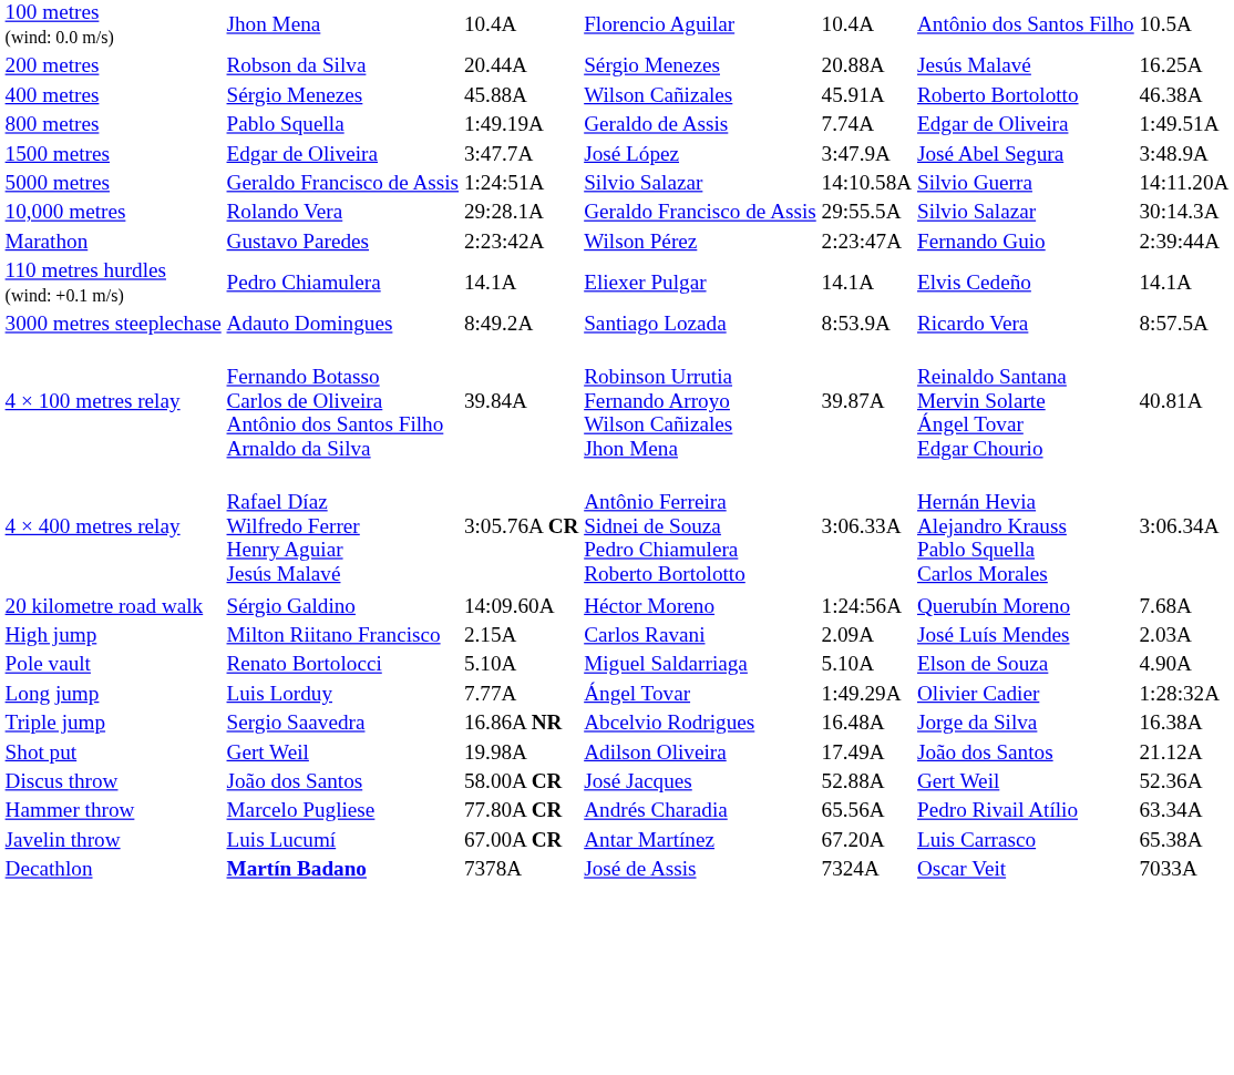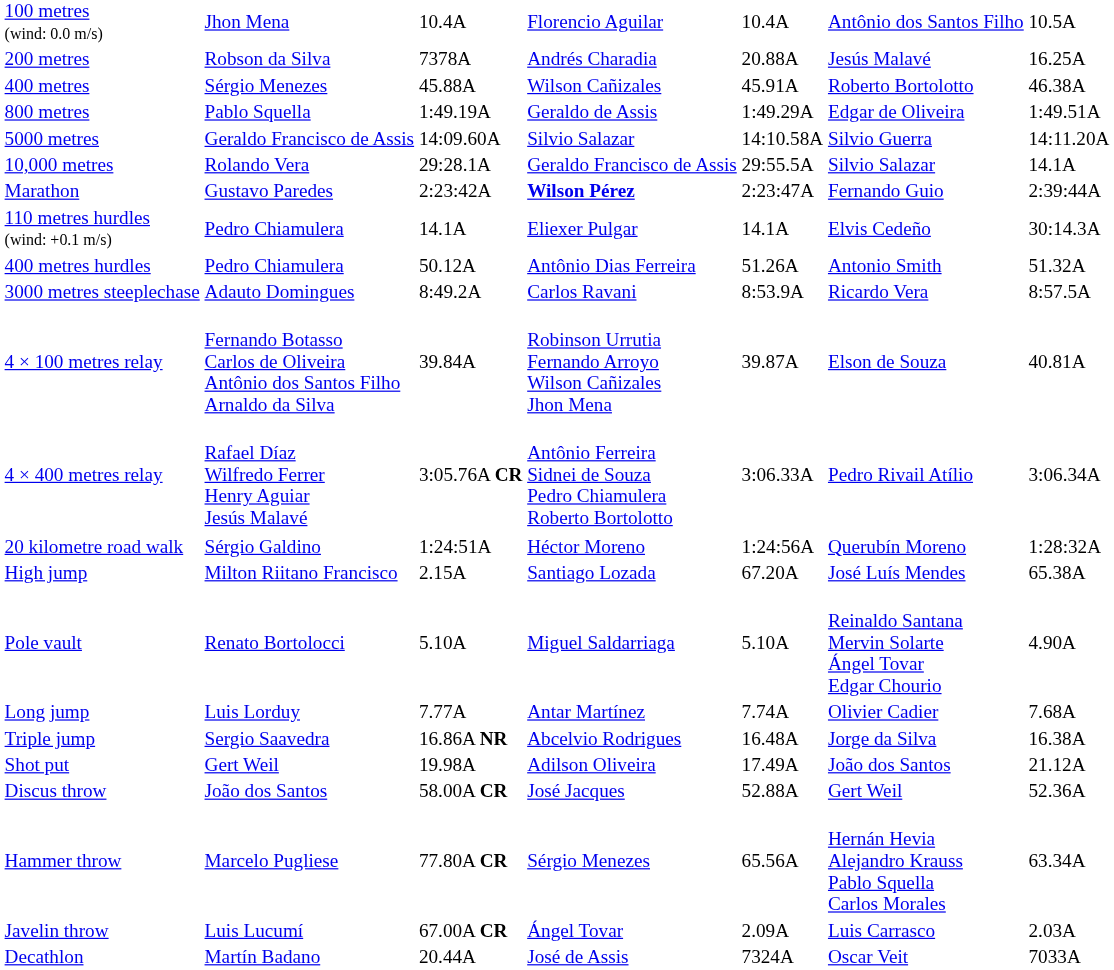 <table>
 <tr>
 <td><a href='#'>100 metres</a><br><small>(wind: 0.0 m/s)</small></td>
 <td><a href='#'>Jhon Mena</a><br> </td>
 <td>10.4A</td>
 <td><a href='#'>Florencio Aguilar</a><br> </td>
 <td>10.4A</td>
 <td><a href='#'>Antônio dos Santos Filho</a><br> </td>
 <td>10.5A</td>
 </tr>
 <tr>
 <td><a href='#'>200 metres</a></td>
 <td><a href='#'>Robson da Silva</a><br> </td>
-<td>20.44A</td>
-<td><a href='#'>Sérgio Menezes</a><br> </td>
+<td>7378A</td>
+<td><a href='#'>Andrés Charadia</a><br> </td>
 <td>20.88A</td>
 <td><a href='#'>Jesús Malavé</a><br> </td>
 <td>16.25A</td>
 </tr>
 <tr>
 <td><a href='#'>400 metres</a></td>
 <td><a href='#'>Sérgio Menezes</a><br> </td>
 <td>45.88A</td>
 <td><a href='#'>Wilson Cañizales</a><br> </td>
 <td>45.91A</td>
 <td><a href='#'>Roberto Bortolotto</a><br> </td>
 <td>46.38A</td>
 </tr>
 <tr>
 <td><a href='#'>800 metres</a></td>
 <td><a href='#'>Pablo Squella</a><br> </td>
 <td>1:49.19A</td>
 <td><a href='#'>Geraldo de Assis</a><br> </td>
-<td>7.74A</td>
+<td>1:49.29A</td>
 <td><a href='#'>Edgar de Oliveira</a><br> </td>
 <td>1:49.51A</td>
 </tr>
 <tr>
-<td><a href='#'>1500 metres</a></td>
-<td><a href='#'>Edgar de Oliveira</a><br> </td>
-<td>3:47.7A</td>
-<td><a href='#'>José López</a><br> </td>
-<td>3:47.9A</td>
-<td><a href='#'>José Abel Segura</a><br> </td>
-<td>3:48.9A</td>
-</tr>
-<tr>
 <td><a href='#'>5000 metres</a></td>
 <td><a href='#'>Geraldo Francisco de Assis</a><br> </td>
-<td>1:24:51A</td>
+<td>14:09.60A</td>
 <td><a href='#'>Silvio Salazar</a><br> </td>
 <td>14:10.58A</td>
 <td><a href='#'>Silvio Guerra</a><br> </td>
 <td>14:11.20A</td>
 </tr>
 <tr>
 <td><a href='#'>10,000 metres</a></td>
 <td><a href='#'>Rolando Vera</a><br> </td>
 <td>29:28.1A</td>
 <td><a href='#'>Geraldo Francisco de Assis</a><br> </td>
 <td>29:55.5A</td>
 <td><a href='#'>Silvio Salazar</a><br> </td>
-<td>30:14.3A</td>
+<td>14.1A</td>
 </tr>
 <tr>
 <td><a href='#'>Marathon</a></td>
 <td><a href='#'>Gustavo Paredes</a><br> </td>
 <td>2:23:42A</td>
-<td><a href='#'>Wilson Pérez</a><br> </td>
+<td><strong><a href='#'>Wilson Pérez</a><br> </strong></td>
 <td>2:23:47A</td>
 <td><a href='#'>Fernando Guio</a><br> </td>
 <td>2:39:44A</td>
 </tr>
 <tr>
 <td><a href='#'>110 metres hurdles</a><br><small>(wind: +0.1 m/s)</small></td>
 <td><a href='#'>Pedro Chiamulera</a><br> </td>
 <td>14.1A</td>
 <td><a href='#'>Eliexer Pulgar</a><br> </td>
 <td>14.1A</td>
 <td><a href='#'>Elvis Cedeño</a><br> </td>
-<td>14.1A</td>
+<td>30:14.3A</td>
+</tr>
+<tr>
+<td><a href='#'>400 metres hurdles</a></td>
+<td><a href='#'>Pedro Chiamulera</a><br> </td>
+<td>50.12A</td>
+<td><a href='#'>Antônio Dias Ferreira</a><br> </td>
+<td>51.26A</td>
+<td><a href='#'>Antonio Smith</a><br> </td>
+<td>51.32A</td>
 </tr>
 <tr>
 <td><a href='#'>3000 metres steeplechase</a></td>
 <td><a href='#'>Adauto Domingues</a><br> </td>
 <td>8:49.2A</td>
-<td><a href='#'>Santiago Lozada</a><br> </td>
+<td><a href='#'>Carlos Ravani</a><br> </td>
 <td>8:53.9A</td>
 <td><a href='#'>Ricardo Vera</a><br> </td>
 <td>8:57.5A</td>
 </tr>
 <tr>
 <td><a href='#'>4 × 100 metres relay</a></td>
 <td><br><a href='#'>Fernando Botasso</a><br><a href='#'>Carlos de Oliveira</a><br><a href='#'>Antônio dos Santos Filho</a><br><a href='#'>Arnaldo da Silva</a></td>
 <td>39.84A</td>
 <td><br><a href='#'>Robinson Urrutia</a><br><a href='#'>Fernando Arroyo</a><br><a href='#'>Wilson Cañizales</a><br><a href='#'>Jhon Mena</a></td>
 <td>39.87A</td>
-<td><br><a href='#'>Reinaldo Santana</a><br><a href='#'>Mervin Solarte</a><br><a href='#'>Ángel Tovar</a><br><a href='#'>Edgar Chourio</a></td>
+<td><a href='#'>Elson de Souza</a><br> </td>
 <td>40.81A</td>
 </tr>
 <tr>
 <td><a href='#'>4 × 400 metres relay</a></td>
 <td><br><a href='#'>Rafael Díaz</a><br><a href='#'>Wilfredo Ferrer</a><br><a href='#'>Henry Aguiar</a><br><a href='#'>Jesús Malavé</a></td>
 <td>3:05.76A <strong>CR</strong></td>
 <td><br><a href='#'>Antônio Ferreira</a><br><a href='#'>Sidnei de Souza</a><br><a href='#'>Pedro Chiamulera</a><br><a href='#'>Roberto Bortolotto</a></td>
 <td>3:06.33A</td>
-<td><br><a href='#'>Hernán Hevia</a><br><a href='#'>Alejandro Krauss</a><br><a href='#'>Pablo Squella</a><br><a href='#'>Carlos Morales</a></td>
+<td><a href='#'>Pedro Rivail Atílio</a><br> </td>
 <td>3:06.34A</td>
 </tr>
 <tr>
 </tr>
 <tr>
 <td><a href='#'>20 kilometre road walk</a></td>
 <td><a href='#'>Sérgio Galdino</a><br> </td>
-<td>14:09.60A</td>
+<td>1:24:51A</td>
 <td><a href='#'>Héctor Moreno</a><br> </td>
 <td>1:24:56A</td>
 <td><a href='#'>Querubín Moreno</a><br> </td>
-<td>7.68A</td>
+<td>1:28:32A</td>
 </tr>
 <tr>
 <td><a href='#'>High jump</a></td>
 <td><a href='#'>Milton Riitano Francisco</a><br> </td>
 <td>2.15A</td>
-<td><a href='#'>Carlos Ravani</a><br> </td>
-<td>2.09A</td>
+<td><a href='#'>Santiago Lozada</a><br> </td>
+<td>67.20A</td>
 <td><a href='#'>José Luís Mendes</a><br> </td>
-<td>2.03A</td>
+<td>65.38A</td>
 </tr>
 <tr>
 <td><a href='#'>Pole vault</a></td>
 <td><a href='#'>Renato Bortolocci</a><br> </td>
 <td>5.10A</td>
 <td><a href='#'>Miguel Saldarriaga</a><br> </td>
 <td>5.10A</td>
-<td><a href='#'>Elson de Souza</a><br> </td>
+<td><br><a href='#'>Reinaldo Santana</a><br><a href='#'>Mervin Solarte</a><br><a href='#'>Ángel Tovar</a><br><a href='#'>Edgar Chourio</a></td>
 <td>4.90A</td>
 </tr>
 <tr>
 <td><a href='#'>Long jump</a></td>
 <td><a href='#'>Luis Lorduy</a><br> </td>
 <td>7.77A</td>
-<td><a href='#'>Ángel Tovar</a><br> </td>
-<td>1:49.29A</td>
+<td><a href='#'>Antar Martínez</a><br> </td>
+<td>7.74A</td>
 <td><a href='#'>Olivier Cadier</a><br> </td>
-<td>1:28:32A</td>
+<td>7.68A</td>
 </tr>
 <tr>
 <td><a href='#'>Triple jump</a></td>
 <td><a href='#'>Sergio Saavedra</a><br> </td>
 <td>16.86A <strong>NR</strong></td>
 <td><a href='#'>Abcelvio Rodrigues</a><br> </td>
 <td>16.48A</td>
 <td><a href='#'>Jorge da Silva</a><br> </td>
 <td>16.38A</td>
 </tr>
 <tr>
 <td><a href='#'>Shot put</a></td>
 <td><a href='#'>Gert Weil</a><br> </td>
 <td>19.98A</td>
 <td><a href='#'>Adilson Oliveira</a><br> </td>
 <td>17.49A</td>
 <td><a href='#'>João dos Santos</a><br> </td>
 <td>21.12A</td>
 </tr>
 <tr>
 <td><a href='#'>Discus throw</a></td>
 <td><a href='#'>João dos Santos</a><br> </td>
 <td>58.00A <strong>CR</strong></td>
 <td><a href='#'>José Jacques</a><br> </td>
 <td>52.88A</td>
 <td><a href='#'>Gert Weil</a><br> </td>
 <td>52.36A</td>
 </tr>
 <tr>
 <td><a href='#'>Hammer throw</a></td>
 <td><a href='#'>Marcelo Pugliese</a><br> </td>
 <td>77.80A <strong>CR</strong></td>
-<td><a href='#'>Andrés Charadia</a><br> </td>
+<td><a href='#'>Sérgio Menezes</a><br> </td>
 <td>65.56A</td>
-<td><a href='#'>Pedro Rivail Atílio</a><br> </td>
+<td><br><a href='#'>Hernán Hevia</a><br><a href='#'>Alejandro Krauss</a><br><a href='#'>Pablo Squella</a><br><a href='#'>Carlos Morales</a></td>
 <td>63.34A</td>
 </tr>
 <tr>
 <td><a href='#'>Javelin throw</a></td>
 <td><a href='#'>Luis Lucumí</a><br> </td>
 <td>67.00A <strong>CR</strong></td>
-<td><a href='#'>Antar Martínez</a><br> </td>
-<td>67.20A</td>
+<td><a href='#'>Ángel Tovar</a><br> </td>
+<td>2.09A</td>
 <td><a href='#'>Luis Carrasco</a><br> </td>
-<td>65.38A</td>
+<td>2.03A</td>
 </tr>
 <tr>
 <td><a href='#'>Decathlon</a></td>
-<td><strong><a href='#'>Martín Badano</a><br> </strong></td>
-<td>7378A</td>
+<td><a href='#'>Martín Badano</a><br> </td>
+<td>20.44A</td>
 <td><a href='#'>José de Assis</a><br> </td>
 <td>7324A</td>
 <td><a href='#'>Oscar Veit</a><br> </td>
 <td>7033A</td>
 </tr>
 </table>
